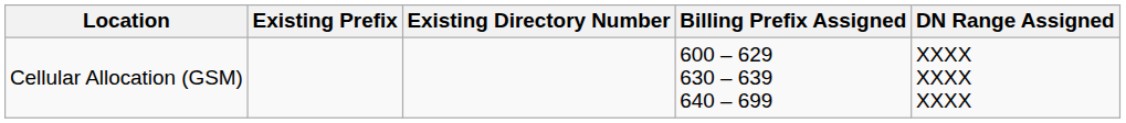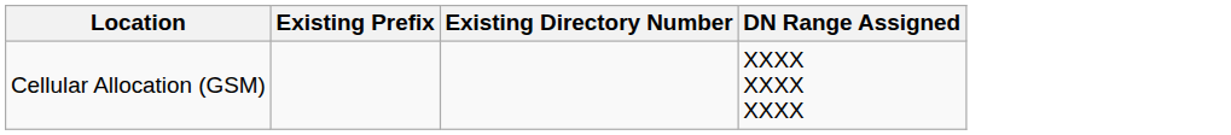 <table class="wikitable" border=1>
 <tr>
 <th>Location</th>
 <th>Existing Prefix</th>
 <th>Existing Directory Number</th>
-<th>Billing Prefix Assigned</th>
 <th>DN Range Assigned</th>
 </tr>
 <tr>
 <td>Cellular Allocation  (GSM)</td>
 <td></td>
 <td></td>
-<td>600 – 629<br>630 – 639<br>640 – 699</td>
 <td>XXXX<br>XXXX<br>XXXX</td>
 </tr>
 </table>
